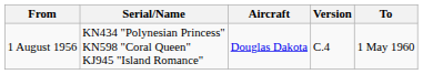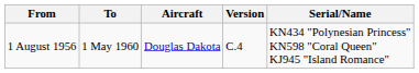 <table class="wikitable">
 <tr>
 <th>From</th>
-<th>Serial/Name</th>
+<th>To</th>
 <th>Aircraft</th>
 <th>Version</th>
-<th>To</th>
+<th>Serial/Name</th>
 </tr>
 <tr>
 <td>1 August 1956</td>
-<td>KN434 "Polynesian Princess"<br> KN598 "Coral Queen"<br> KJ945 "Island Romance"</td>
+<td>1 May 1960</td>
 <td><a href='#'>Douglas Dakota</a></td>
 <td>C.4</td>
-<td>1 May 1960</td>
+<td>KN434 "Polynesian Princess"<br> KN598 "Coral Queen"<br> KJ945 "Island Romance"</td>
 </tr>
 </table>
